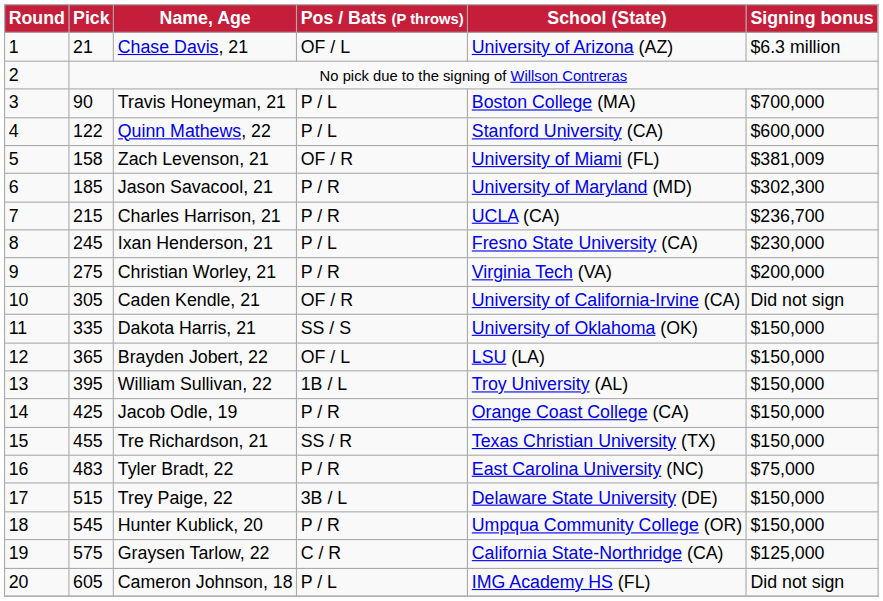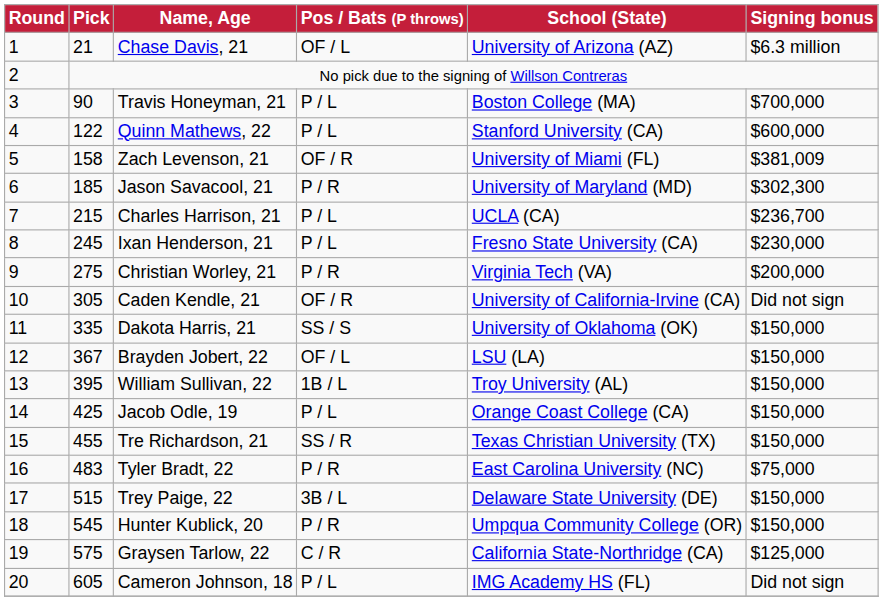 <table class="wikitable collapsable">
 <tr>
 <th style="background:#C41E3A; color:white;">Round</th>
 <th style="background:#C41E3A; color:white;">Pick</th>
 <th style="background:#C41E3A; color:white;">Name, Age</th>
 <th style="background:#C41E3A; color:white;">Pos / Bats <small> (P throws)</small></th>
 <th style="background:#C41E3A; color:white;">School (State)</th>
 <th style="background:#C41E3A; color:white;">Signing bonus</th>
 </tr>
 <tr>
 <td>1</td>
 <td>21</td>
 <td><a href='#'>Chase Davis</a>, 21</td>
 <td>OF / L</td>
 <td><a href='#'>University of Arizona</a> (AZ)</td>
 <td>$6.3 million</td>
 </tr>
 <tr>
 <td>2</td>
 <td colspan=5 align=center><small> No pick due to the signing of <a href='#'>Willson Contreras</a></small></td>
 </tr>
 <tr>
 <td>3</td>
 <td>90</td>
 <td>Travis Honeyman, 21</td>
 <td>P / L</td>
 <td><a href='#'>Boston College</a> (MA)</td>
 <td>$700,000</td>
 </tr>
 <tr>
 <td>4</td>
 <td>122</td>
 <td><a href='#'>Quinn Mathews</a>, 22</td>
 <td>P / L</td>
 <td><a href='#'>Stanford University</a> (CA)</td>
 <td>$600,000</td>
 </tr>
 <tr>
 <td>5</td>
 <td>158</td>
 <td>Zach Levenson, 21</td>
 <td>OF / R</td>
 <td><a href='#'>University of Miami</a> (FL)</td>
 <td>$381,009</td>
 </tr>
 <tr>
 <td>6</td>
 <td>185</td>
 <td>Jason Savacool, 21</td>
 <td>P / R</td>
 <td><a href='#'>University of Maryland</a> (MD)</td>
 <td>$302,300</td>
 </tr>
 <tr>
 <td>7</td>
 <td>215</td>
 <td>Charles Harrison, 21</td>
-<td>P / R</td>
+<td>P / L</td>
 <td><a href='#'>UCLA</a> (CA)</td>
 <td>$236,700</td>
 </tr>
 <tr>
 <td>8</td>
 <td>245</td>
 <td>Ixan Henderson, 21</td>
 <td>P / L</td>
 <td><a href='#'>Fresno State University</a> (CA)</td>
 <td>$230,000</td>
 </tr>
 <tr>
 <td>9</td>
 <td>275</td>
 <td>Christian Worley, 21</td>
 <td>P / R</td>
 <td><a href='#'>Virginia Tech</a> (VA)</td>
 <td>$200,000</td>
 </tr>
 <tr>
 <td>10</td>
 <td>305</td>
 <td>Caden Kendle, 21</td>
 <td>OF / R</td>
 <td><a href='#'>University of California-Irvine</a> (CA)</td>
 <td>Did not sign</td>
 </tr>
 <tr>
 <td>11</td>
 <td>335</td>
 <td>Dakota Harris, 21</td>
 <td>SS / S</td>
 <td><a href='#'>University of Oklahoma</a> (OK)</td>
 <td>$150,000</td>
 </tr>
 <tr>
 <td>12</td>
-<td>365</td>
+<td>367</td>
 <td>Brayden Jobert, 22</td>
 <td>OF / L</td>
 <td><a href='#'>LSU</a> (LA)</td>
 <td>$150,000</td>
 </tr>
 <tr>
 <td>13</td>
 <td>395</td>
 <td>William Sullivan, 22</td>
 <td>1B / L</td>
 <td><a href='#'>Troy University</a> (AL)</td>
 <td>$150,000</td>
 </tr>
 <tr>
 <td>14</td>
 <td>425</td>
 <td>Jacob Odle, 19</td>
-<td>P / R</td>
+<td>P / L</td>
 <td><a href='#'>Orange Coast College</a> (CA)</td>
 <td>$150,000</td>
 </tr>
 <tr>
 <td>15</td>
 <td>455</td>
 <td>Tre Richardson, 21</td>
 <td>SS / R</td>
 <td><a href='#'>Texas Christian University</a> (TX)</td>
 <td>$150,000</td>
 </tr>
 <tr>
 <td>16</td>
 <td>483</td>
 <td>Tyler Bradt, 22</td>
 <td>P / R</td>
 <td><a href='#'>East Carolina University</a> (NC)</td>
 <td>$75,000</td>
 </tr>
 <tr>
 <td>17</td>
 <td>515</td>
 <td>Trey Paige, 22</td>
 <td>3B / L</td>
 <td><a href='#'>Delaware State University</a> (DE)</td>
 <td>$150,000</td>
 </tr>
 <tr>
 <td>18</td>
 <td>545</td>
 <td>Hunter Kublick, 20</td>
 <td>P / R</td>
 <td><a href='#'>Umpqua Community College</a> (OR)</td>
 <td>$150,000</td>
 </tr>
 <tr>
 <td>19</td>
 <td>575</td>
 <td>Graysen Tarlow, 22</td>
 <td>C / R</td>
 <td><a href='#'>California State-Northridge</a> (CA)</td>
 <td>$125,000</td>
 </tr>
 <tr>
 <td>20</td>
 <td>605</td>
 <td>Cameron Johnson, 18</td>
 <td>P / L</td>
 <td><a href='#'>IMG Academy HS</a> (FL)</td>
 <td>Did not sign</td>
 </tr>
 <tr>
 </tr>
 </table>
